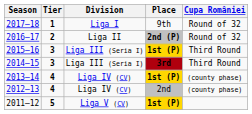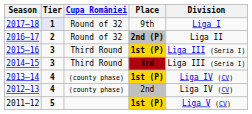 <table class="wikitable" style="text-align:center; font-size:90%">
 <tr>
 <th>Season</th>
 <th>Tier</th>
+<th><a href='#'>Cupa României</a></th>
+<th>Place</th>
 <th>Division</th>
-<th>Place</th>
-<th><a href='#'>Cupa României</a></th>
 </tr>
 <tr>
 <td><a href='#'>2017–18</a></td>
-<td><strong>1</strong></td>
+<td style="background: lavender;"><strong>1</strong></td>
+<td>Round of 32</td>
+<td>9th</td>
 <td><a href='#'>Liga I</a></td>
-<td>9th</td>
-<td>Round of 32</td>
 </tr>
 <tr>
 <td><a href='#'>2016–17</a></td>
 <td><strong>2</strong></td>
+<td>Round of 32</td>
+<td align=center bgcolor=silver><strong>2nd (P)</strong></td>
 <td>Liga II</td>
-<td align=center bgcolor=silver><strong>2nd (P)</strong></td>
-<td>Round of 32</td>
 </tr>
 <tr>
 <td><a href='#'>2015–16</a></td>
 <td><strong>3</strong></td>
+<td>Third Round</td>
+<td align=center bgcolor=gold><strong>1st (P)</strong></td>
 <td><a href='#'>Liga III</a> <small>(Seria I)</small></td>
-<td align=center bgcolor=gold><strong>1st (P)</strong></td>
-<td>Third Round</td>
 </tr>
 <tr>
 <td><a href='#'>2014–15</a></td>
 <td><strong>3</strong></td>
+<td>Third Round</td>
+<td align=center bgcolor=bronze><strong>3rd</strong></td>
 <td>Liga III <small>(Seria I)</small></td>
-<td align=center bgcolor=bronze><strong>3rd</strong></td>
-<td>Third Round</td>
 </tr>
 <tr>
 <td><a href='#'>2013–14</a></td>
 <td><strong>4</strong></td>
+<td><small>(county phase)</small></td>
+<td align=center bgcolor=gold><strong>1st (P)</strong></td>
 <td><a href='#'>Liga IV</a> <small>(<a href='#'>CV</a>)</small></td>
-<td align=center bgcolor=gold><strong>1st (P)</strong></td>
-<td><small>(county phase)</small></td>
 </tr>
 <tr>
 <td><a href='#'>2012–13</a></td>
 <td><strong>4</strong></td>
+<td><small>(county phase)</small></td>
+<td align=center bgcolor=silver>2nd</td>
 <td>Liga IV <small>(<a href='#'>CV</a>)</small></td>
-<td align=center bgcolor=silver>2nd</td>
-<td><small>(county phase)</small></td>
 </tr>
 <tr>
 <td>2011–12</td>
 <td><strong>5</strong></td>
+<td></td>
+<td align=center bgcolor=gold><strong>1st (P)</strong></td>
 <td><a href='#'>Liga V</a> <small>(<a href='#'>CV</a>)</small></td>
-<td align=center bgcolor=gold><strong>1st (P)</strong></td>
-<td></td>
 </tr>
 </table>
